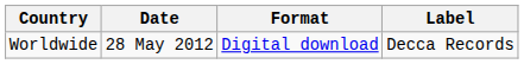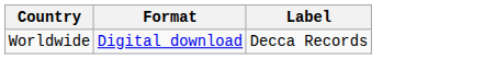 <table class="wikitable">
 <tr>
 <th>Country</th>
-<th>Date</th>
 <th>Format</th>
 <th>Label</th>
 </tr>
 <tr>
 <td>Worldwide</td>
-<td>28 May 2012</td>
 <td><a href='#'>Digital download</a></td>
 <td>Decca Records</td>
 </tr>
 </table>
